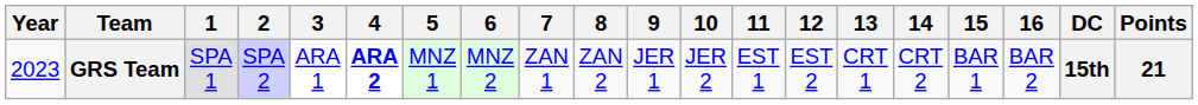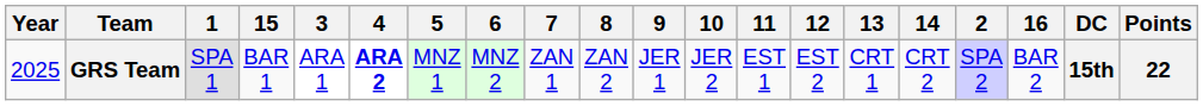 <table class="wikitable" style="text-align:center; font-size:85%">
 <tr>
 <th>Year</th>
 <th>Team</th>
 <th>1</th>
-<th>2</th>
+<th>15</th>
 <th>3</th>
 <th>4</th>
 <th>5</th>
 <th>6</th>
 <th>7</th>
 <th>8</th>
 <th>9</th>
 <th>10</th>
 <th>11</th>
 <th>12</th>
 <th>13</th>
 <th>14</th>
-<th>15</th>
+<th>2</th>
 <th>16</th>
 <th>DC</th>
 <th>Points</th>
 </tr>
 <tr>
-<td><a href='#'>2023</a></td>
+<td><a href='#'>2025</a></td>
 <th nowrap>GRS Team</th>
 <td style="background:#DFDFDF;"><a href='#'>SPA<br>1</a><br></td>
-<td style="background:#CFCFFF;"><a href='#'>SPA<br>2</a><br></td>
+<td style="background:#;"><a href='#'>BAR<br>1</a><br></td>
 <td style="background:#FFFFFF;"><a href='#'>ARA<br>1</a><br></td>
 <td style="background:#FFFFFF;"><strong><a href='#'>ARA<br>2</a><br></strong></td>
 <td style="background:#DFFFDF;"><a href='#'>MNZ<br>1</a><br></td>
 <td style="background:#DFFFDF;"><a href='#'>MNZ<br>2</a><br></td>
 <td style="background:#;"><a href='#'>ZAN<br>1</a><br></td>
 <td style="background:#;"><a href='#'>ZAN<br>2</a><br></td>
 <td style="background:#;"><a href='#'>JER<br>1</a><br></td>
 <td style="background:#;"><a href='#'>JER<br>2</a><br></td>
 <td style="background:#;"><a href='#'>EST<br>1</a><br></td>
 <td style="background:#;"><a href='#'>EST<br>2</a><br></td>
 <td style="background:#;"><a href='#'>CRT<br>1</a><br></td>
 <td style="background:#;"><a href='#'>CRT<br>2</a><br></td>
-<td style="background:#;"><a href='#'>BAR<br>1</a><br></td>
+<td style="background:#CFCFFF;"><a href='#'>SPA<br>2</a><br></td>
 <td style="background:#;"><a href='#'>BAR<br>2</a><br></td>
 <th>15th</th>
-<th>21</th>
+<th>22</th>
 </tr>
 </table>
